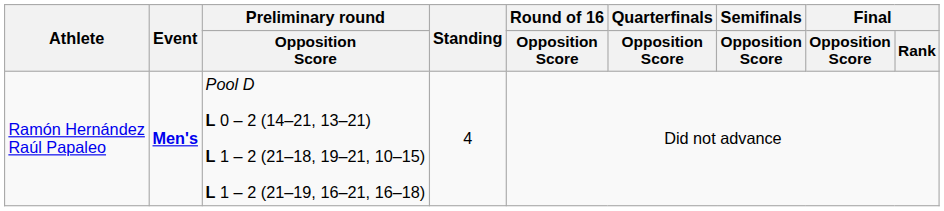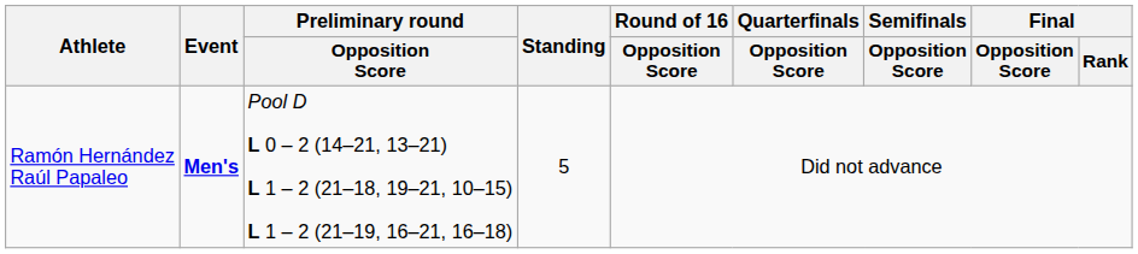 <table class=wikitable style="font-size:90%">
 <tr>
 <th rowspan="2">Athlete</th>
 <th rowspan="2">Event</th>
 <th>Preliminary round</th>
 <th rowspan="2">Standing</th>
 <th>Round of 16</th>
 <th>Quarterfinals</th>
 <th>Semifinals</th>
 <th colspan=2>Final</th>
 </tr>
 <tr style="font-size:95%">
 <th>Opposition<br>Score</th>
 <th>Opposition<br>Score</th>
 <th>Opposition<br>Score</th>
 <th>Opposition<br>Score</th>
 <th>Opposition<br>Score</th>
 <th>Rank</th>
 </tr>
 <tr align=center>
 <td align=left><a href='#'>Ramón Hernández</a><br><a href='#'>Raúl Papaleo</a></td>
 <td align=left><strong><a href='#'>Men's</a></strong></td>
 <td align=left><em>Pool D</em><br><br><strong>L</strong> 0 – 2 (14–21, 13–21)<br><br><strong>L</strong> 1 – 2 (21–18, 19–21, 10–15)<br><br><strong>L</strong> 1 – 2 (21–19, 16–21, 16–18)</td>
-<td>4</td>
+<td>5</td>
 <td colspan=5>Did not advance</td>
 </tr>
 </table>
